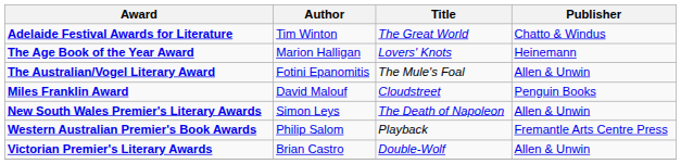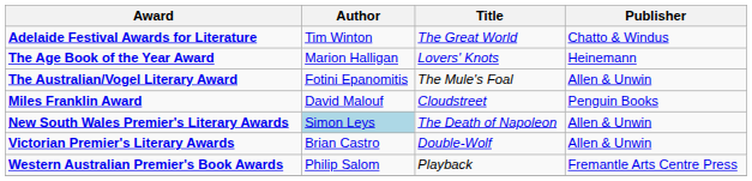 <table class="wikitable" width=100%>
 <tr>
 <th>Award</th>
 <th>Author</th>
 <th>Title</th>
 <th>Publisher</th>
 </tr>
 <tr>
 <td><strong><a href='#'>Adelaide Festival Awards for Literature</a></strong></td>
 <td><a href='#'>Tim Winton</a></td>
 <td><em><a href='#'>The Great World</a></em></td>
 <td><a href='#'>Chatto & Windus</a></td>
 </tr>
 <tr>
 <td><strong><a href='#'>The Age Book of the Year Award</a></strong></td>
 <td><a href='#'>Marion Halligan</a></td>
 <td><em><a href='#'>Lovers' Knots</a></em></td>
 <td><a href='#'>Heinemann</a></td>
 </tr>
 <tr>
 <td><strong><a href='#'>The Australian/Vogel Literary Award</a></strong></td>
 <td><a href='#'>Fotini Epanomitis</a></td>
 <td><em>The Mule's Foal</em></td>
 <td><a href='#'>Allen & Unwin</a></td>
 </tr>
 <tr>
 <td><strong><a href='#'>Miles Franklin Award</a></strong></td>
 <td><a href='#'>David Malouf</a></td>
 <td><em><a href='#'>Cloudstreet</a></em></td>
 <td><a href='#'>Penguin Books</a></td>
 </tr>
 <tr>
 <td><strong><a href='#'>New South Wales Premier's Literary Awards</a></strong></td>
-<td><a href='#'>Simon Leys</a></td>
+<td style="background: lightblue;"><a href='#'>Simon Leys</a></td>
 <td><em><a href='#'>The Death of Napoleon</a></em></td>
+<td><a href='#'>Allen & Unwin</a></td>
+</tr>
+<tr>
+<td><strong><a href='#'>Victorian Premier's Literary Awards</a></strong></td>
+<td><a href='#'>Brian Castro</a></td>
+<td><em><a href='#'>Double-Wolf</a></em></td>
 <td><a href='#'>Allen & Unwin</a></td>
 </tr>
 <tr>
 <td><strong><a href='#'>Western Australian Premier's Book Awards</a></strong></td>
 <td><a href='#'>Philip Salom</a></td>
 <td><em>Playback</em></td>
 <td><a href='#'>Fremantle Arts Centre Press</a></td>
 </tr>
 <tr>
-<td><strong><a href='#'>Victorian Premier's Literary Awards</a></strong></td>
-<td><a href='#'>Brian Castro</a></td>
-<td><em><a href='#'>Double-Wolf</a></em></td>
-<td><a href='#'>Allen & Unwin</a></td>
-</tr>
-<tr>
 </tr>
 </table>
